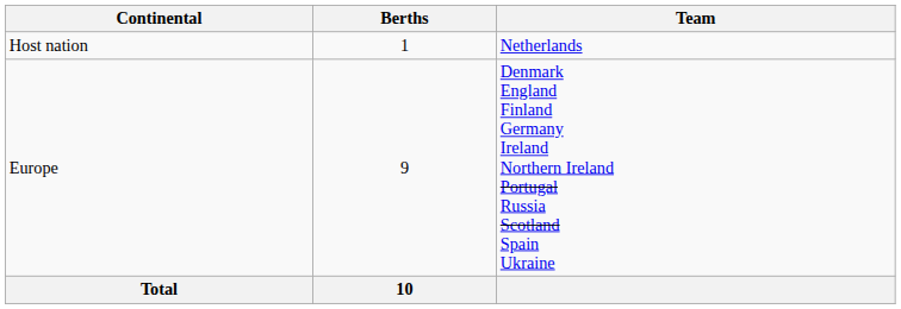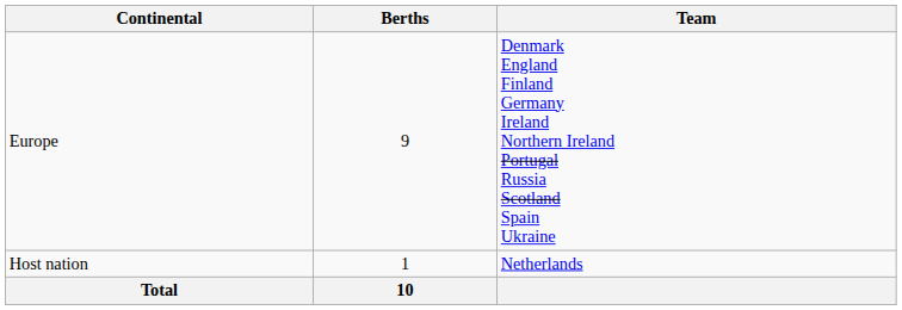 <table class="wikitable" style="width:95%">
 <tr>
 <th>Continental</th>
 <th>Berths</th>
 <th>Team</th>
 </tr>
 <tr>
+<td>Europe</td>
+<td align=center>9</td>
+<td> <a href='#'>Denmark</a><br> <a href='#'>England</a><br> <a href='#'>Finland</a><br> <a href='#'>Germany</a><br> <a href='#'>Ireland</a><br> <a href='#'>Northern Ireland</a><br> <s><a href='#'>Portugal</a></s><br> <a href='#'>Russia</a><br> <s><a href='#'>Scotland</a></s><br> <a href='#'>Spain</a><br> <a href='#'>Ukraine</a></td>
+</tr>
+<tr>
 <td>Host nation</td>
 <td align=center>1</td>
 <td> <a href='#'>Netherlands</a></td>
-</tr>
-<tr>
-<td>Europe</td>
-<td align=center>9</td>
-<td> <a href='#'>Denmark</a><br> <a href='#'>England</a><br> <a href='#'>Finland</a><br> <a href='#'>Germany</a><br> <a href='#'>Ireland</a><br> <a href='#'>Northern Ireland</a><br> <s><a href='#'>Portugal</a></s><br> <a href='#'>Russia</a><br> <s><a href='#'>Scotland</a></s><br> <a href='#'>Spain</a><br> <a href='#'>Ukraine</a></td>
 </tr>
 <tr>
 <th>Total</th>
 <th>10</th>
 <th></th>
 </tr>
 </table>
